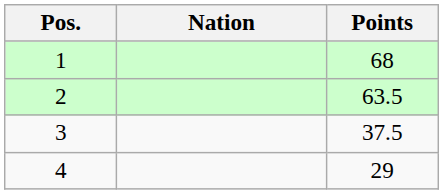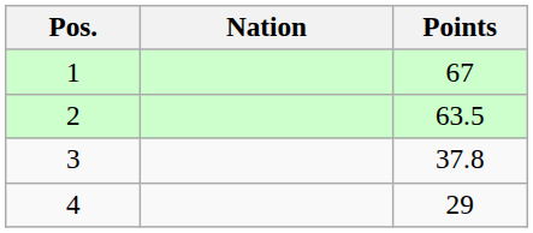 <table class="wikitable gauche" cellspacing="1" style="width:300px;">
 <tr style="background:#efefef; text-align:center;">
 <th style="width:70px;">Pos.</th>
 <th>Nation</th>
 <th style="width:70px;">Points</th>
 </tr>
 <tr style="vertical-align:top; text-align:center; background:#ccffcc;">
 <td>1</td>
 <td style="text-align:left;"></td>
-<td>68</td>
+<td>67</td>
 </tr>
 <tr style="vertical-align:top; text-align:center; background:#ccffcc;">
 <td>2</td>
 <td style="text-align:left;"></td>
 <td>63.5</td>
 </tr>
 <tr style="vertical-align:top; text-align:center;">
 <td>3</td>
 <td style="text-align:left;"></td>
-<td>37.5</td>
+<td>37.8</td>
 </tr>
 <tr style="vertical-align:top; text-align:center;">
 <td>4</td>
 <td style="text-align:left;"></td>
 <td>29</td>
 </tr>
 </table>
